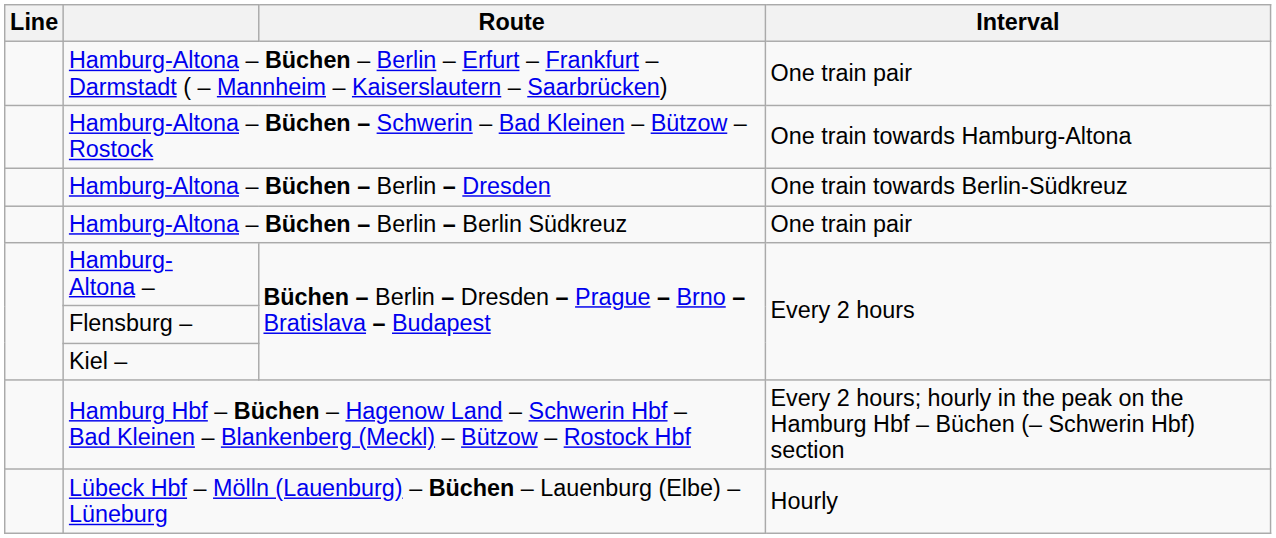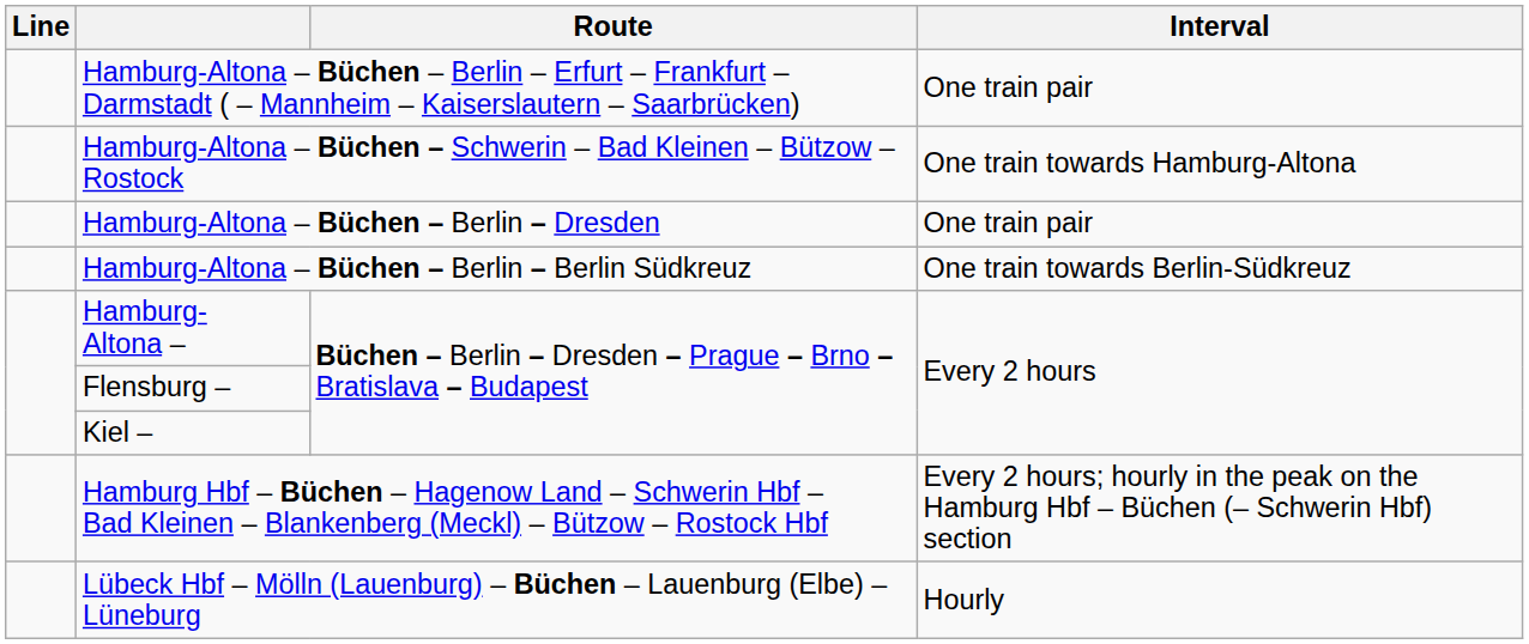 <table class="wikitable">
 <tr>
 <th>Line</th>
 <th></th>
 <th>Route</th>
 <th>Interval</th>
 </tr>
 <tr>
 <td></td>
 <td colspan="2"><a href='#'>Hamburg-Altona</a> – <strong>Büchen</strong> – <a href='#'>Berlin</a> – <a href='#'>Erfurt</a> – <a href='#'>Frankfurt</a> – <a href='#'>Darmstadt</a> ( – <a href='#'>Mannheim</a> – <a href='#'>Kaiserslautern</a> – <a href='#'>Saarbrücken</a>)</td>
 <td>One train pair</td>
 </tr>
 <tr>
 <td></td>
 <td colspan="2"><a href='#'>Hamburg-Altona</a> – <strong>Büchen –</strong> <a href='#'>Schwerin</a> – <a href='#'>Bad Kleinen</a> – <a href='#'>Bützow</a> – <a href='#'>Rostock</a></td>
 <td>One train towards Hamburg-Altona</td>
 </tr>
 <tr>
 <td></td>
 <td colspan="2"><a href='#'>Hamburg-Altona</a> – <strong>Büchen –</strong> Berlin<strong> –</strong> <a href='#'>Dresden</a></td>
-<td>One train towards Berlin-Südkreuz</td>
+<td>One train pair</td>
 </tr>
 <tr>
 <td></td>
 <td colspan="2"><a href='#'>Hamburg-Altona</a> – <strong>Büchen –</strong> Berlin<strong> –</strong> Berlin Südkreuz</td>
-<td>One train pair</td>
+<td>One train towards Berlin-Südkreuz</td>
 </tr>
 <tr>
 <td rowspan="3"></td>
 <td><a href='#'>Hamburg-Altona</a> –</td>
 <td rowspan="3"><strong>Büchen –</strong> Berlin<strong> –</strong> Dresden<strong> –</strong> <a href='#'>Prague</a><strong> –</strong> <a href='#'>Brno</a><strong> –</strong> <a href='#'>Bratislava</a><strong> –</strong> <a href='#'>Budapest</a></td>
 <td rowspan="3">Every 2 hours</td>
 </tr>
 <tr>
 <td>Flensburg –</td>
 </tr>
 <tr>
 <td>Kiel –</td>
 </tr>
 <tr>
 <td align="center"></td>
 <td colspan="2"><a href='#'>Hamburg Hbf</a> – <strong>Büchen</strong> – <a href='#'>Hagenow Land</a> – <a href='#'>Schwerin Hbf</a> – <a href='#'>Bad Kleinen</a> – <a href='#'>Blankenberg (Meckl)</a> – <a href='#'>Bützow</a> – <a href='#'>Rostock Hbf</a></td>
 <td>Every 2 hours; hourly in the peak on the Hamburg Hbf – Büchen (– Schwerin Hbf) section</td>
 </tr>
 <tr>
 <td align="center"></td>
 <td colspan="2"><a href='#'>Lübeck Hbf</a> – <a href='#'>Mölln (Lauenburg)</a> – <strong>Büchen</strong> – Lauenburg (Elbe) – <a href='#'>Lüneburg</a></td>
 <td>Hourly</td>
 </tr>
 </table>
